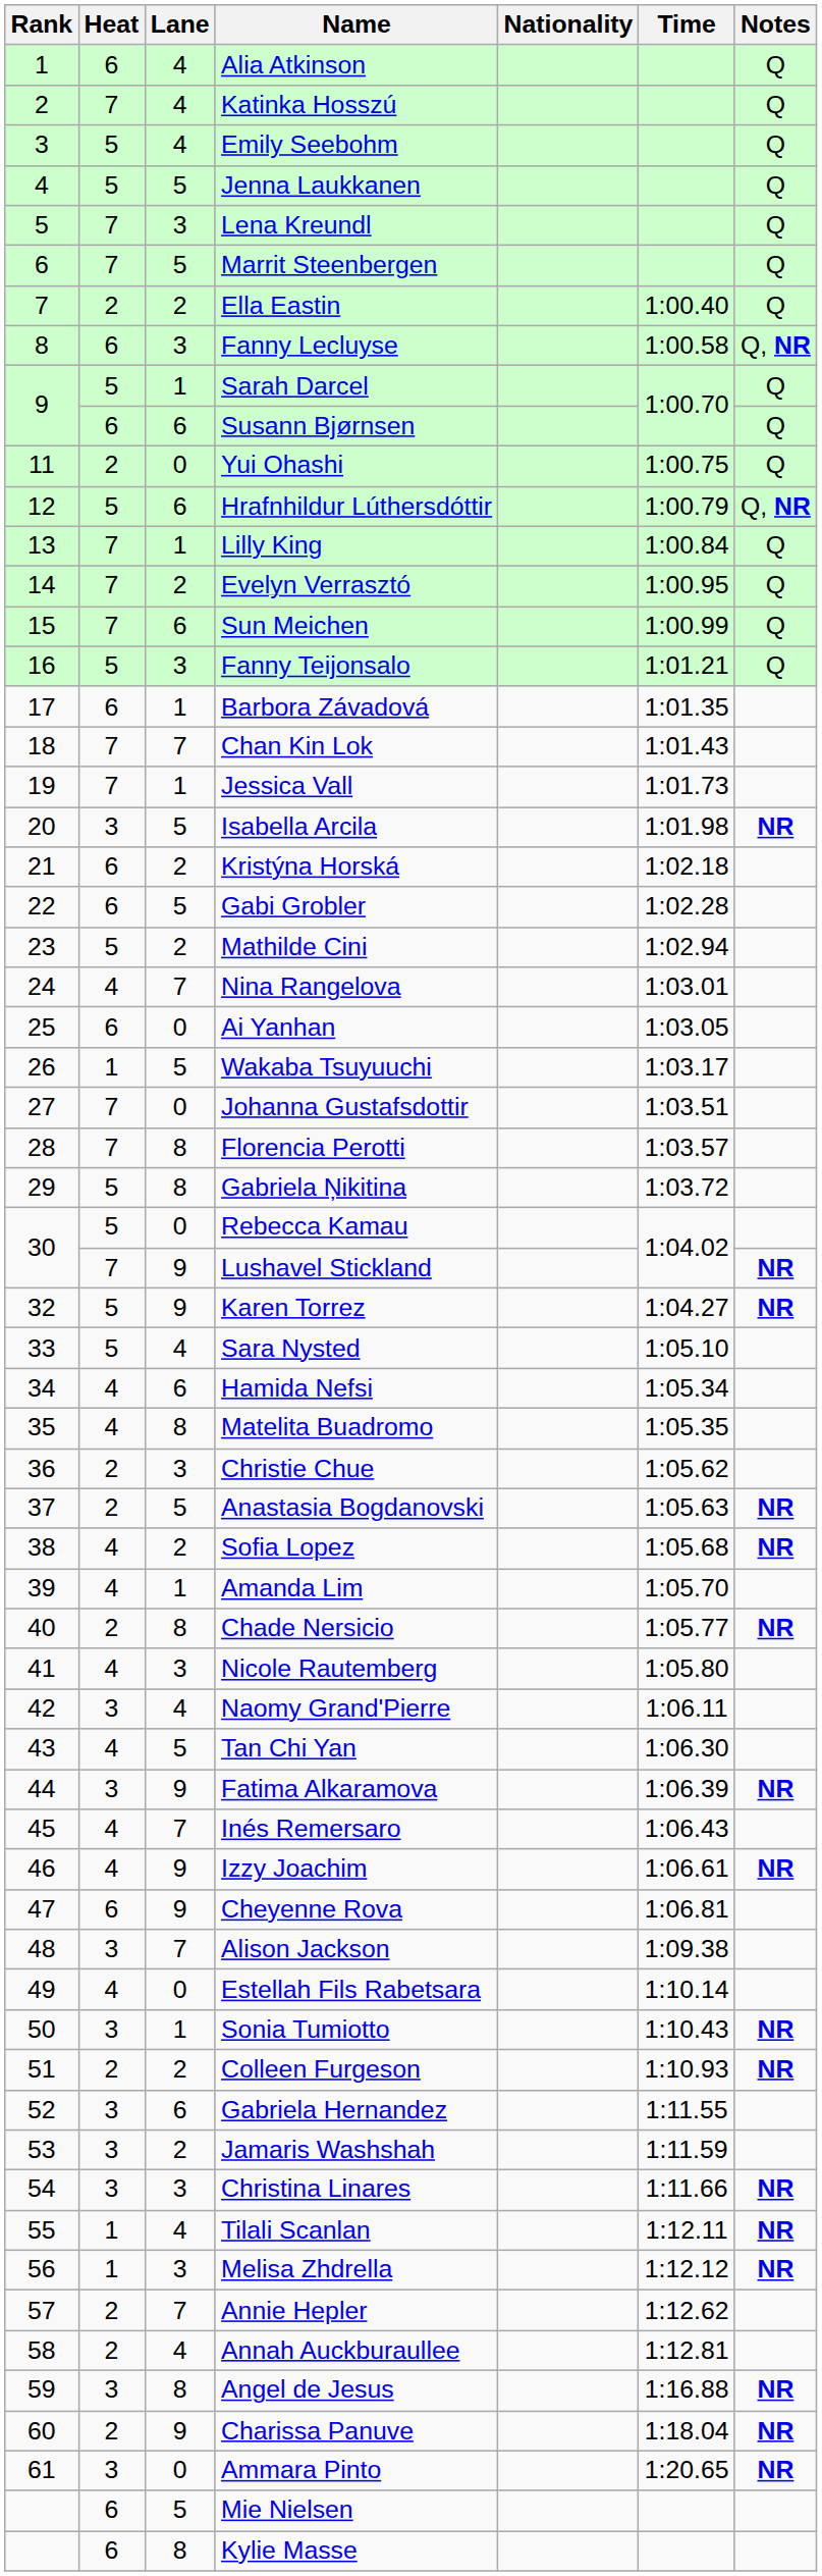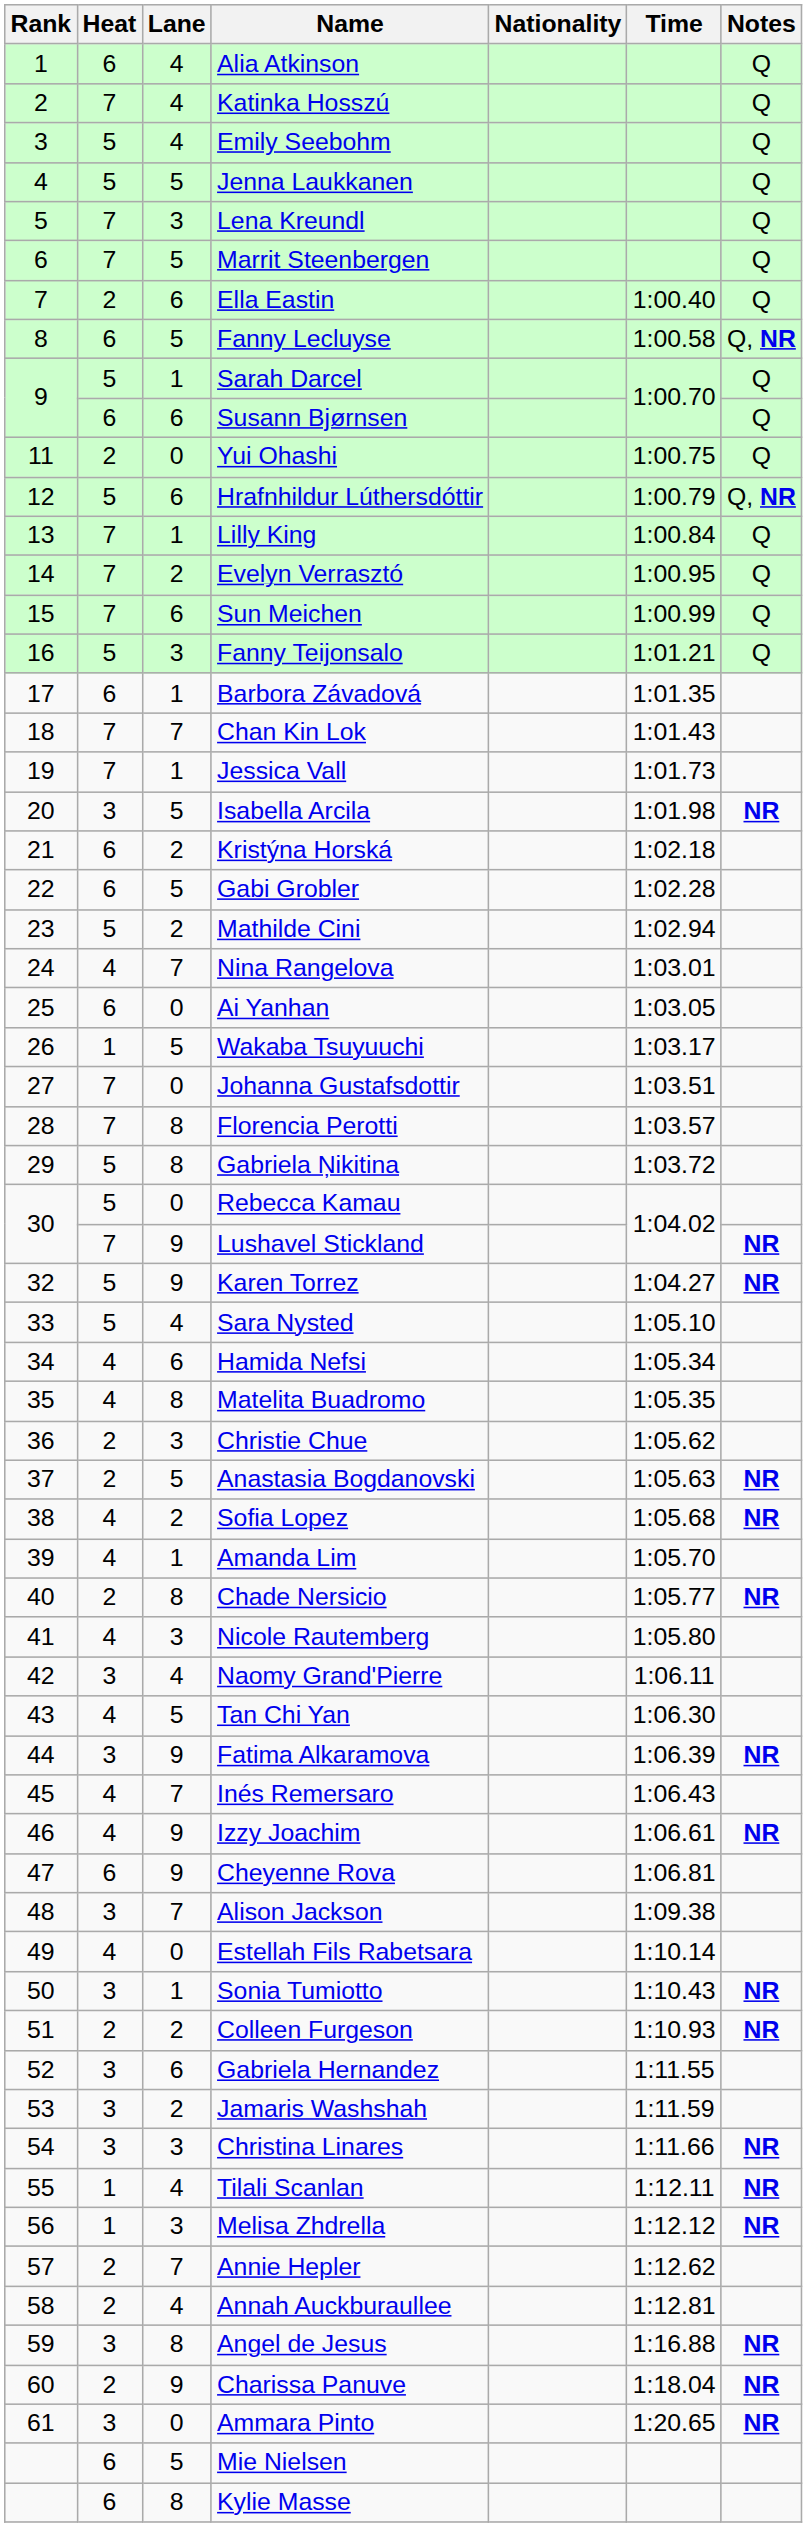 <table class="wikitable sortable" style="text-align:center">
 <tr>
 <th>Rank</th>
 <th>Heat</th>
 <th>Lane</th>
 <th>Name</th>
 <th>Nationality</th>
 <th>Time</th>
 <th>Notes</th>
 </tr>
 <tr bgcolor=ccffcc>
 <td>1</td>
 <td>6</td>
 <td>4</td>
 <td align=left><a href='#'>Alia Atkinson</a></td>
 <td align=left></td>
 <td></td>
 <td>Q</td>
 </tr>
 <tr bgcolor=ccffcc>
 <td>2</td>
 <td>7</td>
 <td>4</td>
 <td align=left><a href='#'>Katinka Hosszú</a></td>
 <td align=left></td>
 <td></td>
 <td>Q</td>
 </tr>
 <tr bgcolor=ccffcc>
 <td>3</td>
 <td>5</td>
 <td>4</td>
 <td align=left><a href='#'>Emily Seebohm</a></td>
 <td align=left></td>
 <td></td>
 <td>Q</td>
 </tr>
 <tr bgcolor=ccffcc>
 <td>4</td>
 <td>5</td>
 <td>5</td>
 <td align=left><a href='#'>Jenna Laukkanen</a></td>
 <td align=left></td>
 <td></td>
 <td>Q</td>
 </tr>
 <tr bgcolor=ccffcc>
 <td>5</td>
 <td>7</td>
 <td>3</td>
 <td align=left><a href='#'>Lena Kreundl</a></td>
 <td align=left></td>
 <td></td>
 <td>Q</td>
 </tr>
 <tr bgcolor=ccffcc>
 <td>6</td>
 <td>7</td>
 <td>5</td>
 <td align=left><a href='#'>Marrit Steenbergen</a></td>
 <td align=left></td>
 <td></td>
 <td>Q</td>
 </tr>
 <tr bgcolor=ccffcc>
 <td>7</td>
 <td>2</td>
-<td>2</td>
+<td>6</td>
 <td align=left><a href='#'>Ella Eastin</a></td>
 <td align=left></td>
 <td>1:00.40</td>
 <td>Q</td>
 </tr>
 <tr bgcolor=ccffcc>
 <td>8</td>
 <td>6</td>
-<td>3</td>
+<td>5</td>
 <td align=left><a href='#'>Fanny Lecluyse</a></td>
 <td align=left></td>
 <td>1:00.58</td>
 <td>Q, <strong><a href='#'>NR</a></strong></td>
 </tr>
 <tr bgcolor=ccffcc>
 <td rowspan=2>9</td>
 <td>5</td>
 <td>1</td>
 <td align=left><a href='#'>Sarah Darcel</a></td>
 <td align=left></td>
 <td rowspan=2>1:00.70</td>
 <td>Q</td>
 </tr>
 <tr bgcolor=ccffcc>
 <td>6</td>
 <td>6</td>
 <td align=left><a href='#'>Susann Bjørnsen</a></td>
 <td align=left></td>
 <td>Q</td>
 </tr>
 <tr bgcolor=ccffcc>
 <td>11</td>
 <td>2</td>
 <td>0</td>
 <td align=left><a href='#'>Yui Ohashi</a></td>
 <td align=left></td>
 <td>1:00.75</td>
 <td>Q</td>
 </tr>
 <tr bgcolor=ccffcc>
 <td>12</td>
 <td>5</td>
 <td>6</td>
 <td align=left><a href='#'>Hrafnhildur Lúthersdóttir</a></td>
 <td align=left></td>
 <td>1:00.79</td>
 <td>Q, <strong><a href='#'>NR</a></strong></td>
 </tr>
 <tr bgcolor=ccffcc>
 <td>13</td>
 <td>7</td>
 <td>1</td>
 <td align=left><a href='#'>Lilly King</a></td>
 <td align=left></td>
 <td>1:00.84</td>
 <td>Q</td>
 </tr>
 <tr bgcolor=ccffcc>
 <td>14</td>
 <td>7</td>
 <td>2</td>
 <td align=left><a href='#'>Evelyn Verrasztó</a></td>
 <td align=left></td>
 <td>1:00.95</td>
 <td>Q</td>
 </tr>
 <tr bgcolor=ccffcc>
 <td>15</td>
 <td>7</td>
 <td>6</td>
 <td align=left><a href='#'>Sun Meichen</a></td>
 <td align=left></td>
 <td>1:00.99</td>
 <td>Q</td>
 </tr>
 <tr bgcolor=ccffcc>
 <td>16</td>
 <td>5</td>
 <td>3</td>
 <td align=left><a href='#'>Fanny Teijonsalo</a></td>
 <td align=left></td>
 <td>1:01.21</td>
 <td>Q</td>
 </tr>
 <tr>
 <td>17</td>
 <td>6</td>
 <td>1</td>
 <td align=left><a href='#'>Barbora Závadová</a></td>
 <td align=left></td>
 <td>1:01.35</td>
 <td></td>
 </tr>
 <tr>
 <td>18</td>
 <td>7</td>
 <td>7</td>
 <td align=left><a href='#'>Chan Kin Lok</a></td>
 <td align=left></td>
 <td>1:01.43</td>
 <td></td>
 </tr>
 <tr>
 <td>19</td>
 <td>7</td>
 <td>1</td>
 <td align=left><a href='#'>Jessica Vall</a></td>
 <td align=left></td>
 <td>1:01.73</td>
 <td></td>
 </tr>
 <tr>
 <td>20</td>
 <td>3</td>
 <td>5</td>
 <td align=left><a href='#'>Isabella Arcila</a></td>
 <td align=left></td>
 <td>1:01.98</td>
 <td><strong><a href='#'>NR</a></strong></td>
 </tr>
 <tr>
 <td>21</td>
 <td>6</td>
 <td>2</td>
 <td align=left><a href='#'>Kristýna Horská</a></td>
 <td align=left></td>
 <td>1:02.18</td>
 <td></td>
 </tr>
 <tr>
 <td>22</td>
 <td>6</td>
 <td>5</td>
 <td align=left><a href='#'>Gabi Grobler</a></td>
 <td align=left></td>
 <td>1:02.28</td>
 <td></td>
 </tr>
 <tr>
 <td>23</td>
 <td>5</td>
 <td>2</td>
 <td align=left><a href='#'>Mathilde Cini</a></td>
 <td align=left></td>
 <td>1:02.94</td>
 <td></td>
 </tr>
 <tr>
 <td>24</td>
 <td>4</td>
 <td>7</td>
 <td align=left><a href='#'>Nina Rangelova</a></td>
 <td align=left></td>
 <td>1:03.01</td>
 <td></td>
 </tr>
 <tr>
 <td>25</td>
 <td>6</td>
 <td>0</td>
 <td align=left><a href='#'>Ai Yanhan</a></td>
 <td align=left></td>
 <td>1:03.05</td>
 <td></td>
 </tr>
 <tr>
 <td>26</td>
 <td>1</td>
 <td>5</td>
 <td align=left><a href='#'>Wakaba Tsuyuuchi</a></td>
 <td align=left></td>
 <td>1:03.17</td>
 <td></td>
 </tr>
 <tr>
 <td>27</td>
 <td>7</td>
 <td>0</td>
 <td align=left><a href='#'>Johanna Gustafsdottir</a></td>
 <td align=left></td>
 <td>1:03.51</td>
 <td></td>
 </tr>
 <tr>
 <td>28</td>
 <td>7</td>
 <td>8</td>
 <td align=left><a href='#'>Florencia Perotti</a></td>
 <td align=left></td>
 <td>1:03.57</td>
 <td></td>
 </tr>
 <tr>
 <td>29</td>
 <td>5</td>
 <td>8</td>
 <td align=left><a href='#'>Gabriela Ņikitina</a></td>
 <td align=left></td>
 <td>1:03.72</td>
 <td></td>
 </tr>
 <tr>
 <td rowspan=2>30</td>
 <td>5</td>
 <td>0</td>
 <td align=left><a href='#'>Rebecca Kamau</a></td>
 <td align=left></td>
 <td rowspan=2>1:04.02</td>
 <td></td>
 </tr>
 <tr>
 <td>7</td>
 <td>9</td>
 <td align=left><a href='#'>Lushavel Stickland</a></td>
 <td align=left></td>
 <td><strong><a href='#'>NR</a></strong></td>
 </tr>
 <tr>
 <td>32</td>
 <td>5</td>
 <td>9</td>
 <td align=left><a href='#'>Karen Torrez</a></td>
 <td align=left></td>
 <td>1:04.27</td>
 <td><strong><a href='#'>NR</a></strong></td>
 </tr>
 <tr>
 <td>33</td>
 <td>5</td>
 <td>4</td>
 <td align=left><a href='#'>Sara Nysted</a></td>
 <td align=left></td>
 <td>1:05.10</td>
 <td></td>
 </tr>
 <tr>
 <td>34</td>
 <td>4</td>
 <td>6</td>
 <td align=left><a href='#'>Hamida Nefsi</a></td>
 <td align=left></td>
 <td>1:05.34</td>
 <td></td>
 </tr>
 <tr>
 <td>35</td>
 <td>4</td>
 <td>8</td>
 <td align=left><a href='#'>Matelita Buadromo</a></td>
 <td align=left></td>
 <td>1:05.35</td>
 <td></td>
 </tr>
 <tr>
 <td>36</td>
 <td>2</td>
 <td>3</td>
 <td align=left><a href='#'>Christie Chue</a></td>
 <td align=left></td>
 <td>1:05.62</td>
 <td></td>
 </tr>
 <tr>
 <td>37</td>
 <td>2</td>
 <td>5</td>
 <td align=left><a href='#'>Anastasia Bogdanovski</a></td>
 <td align=left></td>
 <td>1:05.63</td>
 <td><strong><a href='#'>NR</a></strong></td>
 </tr>
 <tr>
 <td>38</td>
 <td>4</td>
 <td>2</td>
 <td align=left><a href='#'>Sofia Lopez</a></td>
 <td align=left></td>
 <td>1:05.68</td>
 <td><strong><a href='#'>NR</a></strong></td>
 </tr>
 <tr>
 <td>39</td>
 <td>4</td>
 <td>1</td>
 <td align=left><a href='#'>Amanda Lim</a></td>
 <td align=left></td>
 <td>1:05.70</td>
 <td></td>
 </tr>
 <tr>
 <td>40</td>
 <td>2</td>
 <td>8</td>
 <td align=left><a href='#'>Chade Nersicio</a></td>
 <td align=left></td>
 <td>1:05.77</td>
 <td><strong><a href='#'>NR</a></strong></td>
 </tr>
 <tr>
 <td>41</td>
 <td>4</td>
 <td>3</td>
 <td align=left><a href='#'>Nicole Rautemberg</a></td>
 <td align=left></td>
 <td>1:05.80</td>
 <td></td>
 </tr>
 <tr>
 <td>42</td>
 <td>3</td>
 <td>4</td>
 <td align=left><a href='#'>Naomy Grand'Pierre</a></td>
 <td align=left></td>
 <td>1:06.11</td>
 <td></td>
 </tr>
 <tr>
 <td>43</td>
 <td>4</td>
 <td>5</td>
 <td align=left><a href='#'>Tan Chi Yan</a></td>
 <td align=left></td>
 <td>1:06.30</td>
 <td></td>
 </tr>
 <tr>
 <td>44</td>
 <td>3</td>
 <td>9</td>
 <td align=left><a href='#'>Fatima Alkaramova</a></td>
 <td align=left></td>
 <td>1:06.39</td>
 <td><strong><a href='#'>NR</a></strong></td>
 </tr>
 <tr>
 <td>45</td>
 <td>4</td>
 <td>7</td>
 <td align=left><a href='#'>Inés Remersaro</a></td>
 <td align=left></td>
 <td>1:06.43</td>
 <td></td>
 </tr>
 <tr>
 <td>46</td>
 <td>4</td>
 <td>9</td>
 <td align=left><a href='#'>Izzy Joachim</a></td>
 <td align=left></td>
 <td>1:06.61</td>
 <td><strong><a href='#'>NR</a></strong></td>
 </tr>
 <tr>
 <td>47</td>
 <td>6</td>
 <td>9</td>
 <td align=left><a href='#'>Cheyenne Rova</a></td>
 <td align=left></td>
 <td>1:06.81</td>
 <td></td>
 </tr>
 <tr>
 <td>48</td>
 <td>3</td>
 <td>7</td>
 <td align=left><a href='#'>Alison Jackson</a></td>
 <td align=left></td>
 <td>1:09.38</td>
 <td></td>
 </tr>
 <tr>
 <td>49</td>
 <td>4</td>
 <td>0</td>
 <td align=left><a href='#'>Estellah Fils Rabetsara</a></td>
 <td align=left></td>
 <td>1:10.14</td>
 <td></td>
 </tr>
 <tr>
 <td>50</td>
 <td>3</td>
 <td>1</td>
 <td align=left><a href='#'>Sonia Tumiotto</a></td>
 <td align=left></td>
 <td>1:10.43</td>
 <td><strong><a href='#'>NR</a></strong></td>
 </tr>
 <tr>
 <td>51</td>
 <td>2</td>
 <td>2</td>
 <td align=left><a href='#'>Colleen Furgeson</a></td>
 <td align=left></td>
 <td>1:10.93</td>
 <td><strong><a href='#'>NR</a></strong></td>
 </tr>
 <tr>
 <td>52</td>
 <td>3</td>
 <td>6</td>
 <td align=left><a href='#'>Gabriela Hernandez</a></td>
 <td align=left></td>
 <td>1:11.55</td>
 <td></td>
 </tr>
 <tr>
 <td>53</td>
 <td>3</td>
 <td>2</td>
 <td align=left><a href='#'>Jamaris Washshah</a></td>
 <td align=left></td>
 <td>1:11.59</td>
 <td></td>
 </tr>
 <tr>
 <td>54</td>
 <td>3</td>
 <td>3</td>
 <td align=left><a href='#'>Christina Linares</a></td>
 <td align=left></td>
 <td>1:11.66</td>
 <td><strong><a href='#'>NR</a></strong></td>
 </tr>
 <tr>
 <td>55</td>
 <td>1</td>
 <td>4</td>
 <td align=left><a href='#'>Tilali Scanlan</a></td>
 <td align=left></td>
 <td>1:12.11</td>
 <td><strong><a href='#'>NR</a></strong></td>
 </tr>
 <tr>
 <td>56</td>
 <td>1</td>
 <td>3</td>
 <td align=left><a href='#'>Melisa Zhdrella</a></td>
 <td align=left></td>
 <td>1:12.12</td>
 <td><strong><a href='#'>NR</a></strong></td>
 </tr>
 <tr>
 <td>57</td>
 <td>2</td>
 <td>7</td>
 <td align=left><a href='#'>Annie Hepler</a></td>
 <td align=left></td>
 <td>1:12.62</td>
 <td></td>
 </tr>
 <tr>
 <td>58</td>
 <td>2</td>
 <td>4</td>
 <td align=left><a href='#'>Annah Auckburaullee</a></td>
 <td align=left></td>
 <td>1:12.81</td>
 <td></td>
 </tr>
 <tr>
 <td>59</td>
 <td>3</td>
 <td>8</td>
 <td align=left><a href='#'>Angel de Jesus</a></td>
 <td align=left></td>
 <td>1:16.88</td>
 <td><strong><a href='#'>NR</a></strong></td>
 </tr>
 <tr>
 <td>60</td>
 <td>2</td>
 <td>9</td>
 <td align=left><a href='#'>Charissa Panuve</a></td>
 <td align=left></td>
 <td>1:18.04</td>
 <td><strong><a href='#'>NR</a></strong></td>
 </tr>
 <tr>
 <td>61</td>
 <td>3</td>
 <td>0</td>
 <td align=left><a href='#'>Ammara Pinto</a></td>
 <td align=left></td>
 <td>1:20.65</td>
 <td><strong><a href='#'>NR</a></strong></td>
 </tr>
 <tr>
 <td></td>
 <td>6</td>
 <td>5</td>
 <td align=left><a href='#'>Mie Nielsen</a></td>
 <td align=left></td>
 <td></td>
 <td></td>
 </tr>
 <tr>
 <td></td>
 <td>6</td>
 <td>8</td>
 <td align=left><a href='#'>Kylie Masse</a></td>
 <td align=left></td>
 <td></td>
 <td></td>
 </tr>
 </table>
